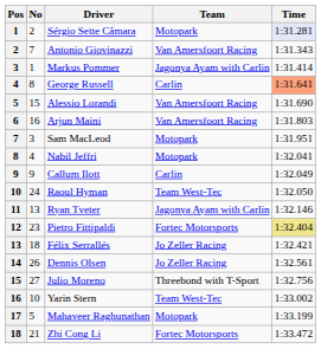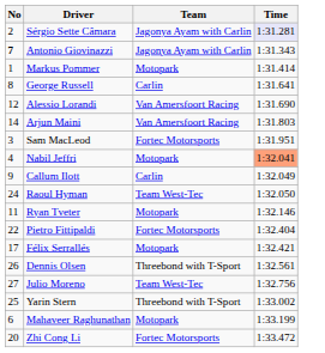 <table class="wikitable" style="font-size: 85%;">
 <tr>
-<th>Pos</th>
 <th>No</th>
 <th>Driver</th>
 <th>Team</th>
 <th>Time</th>
 </tr>
 <tr>
-<th>1</th>
 <td>2</td>
 <td> <a href='#'>Sérgio Sette Câmara</a></td>
-<td><a href='#'>Motopark</a></td>
+<td><a href='#'>Jagonya Ayam with Carlin</a></td>
 <td style="background: lavender;">1:31.281</td>
 </tr>
 <tr>
-<th>2</th>
-<td>7</td>
+<td><strong>7</strong></td>
 <td> <a href='#'>Antonio Giovinazzi</a></td>
-<td><a href='#'>Van Amersfoort Racing</a></td>
+<td><a href='#'>Jagonya Ayam with Carlin</a></td>
 <td>1:31.343</td>
 </tr>
 <tr>
-<th>3</th>
 <td>1</td>
 <td> <a href='#'>Markus Pommer</a></td>
-<td><a href='#'>Jagonya Ayam with Carlin</a></td>
+<td><a href='#'>Motopark</a></td>
 <td>1:31.414</td>
 </tr>
 <tr>
-<th>4</th>
 <td>8</td>
 <td> <a href='#'>George Russell</a></td>
 <td><a href='#'>Carlin</a></td>
-<td style="background: lightsalmon;">1:31.641</td>
+<td>1:31.641</td>
 </tr>
 <tr>
-<th>5</th>
-<td>15</td>
+<td>12</td>
 <td> <a href='#'>Alessio Lorandi</a></td>
 <td><a href='#'>Van Amersfoort Racing</a></td>
 <td>1:31.690</td>
 </tr>
 <tr>
-<th>6</th>
-<td>16</td>
+<td>14</td>
 <td> <a href='#'>Arjun Maini</a></td>
 <td><a href='#'>Van Amersfoort Racing</a></td>
 <td>1:31.803</td>
 </tr>
 <tr>
-<th>7</th>
 <td>3</td>
 <td> Sam MacLeod</td>
-<td><a href='#'>Motopark</a></td>
+<td><a href='#'>Fortec Motorsports</a></td>
 <td>1:31.951</td>
 </tr>
 <tr>
-<th>8</th>
 <td>4</td>
 <td> <a href='#'>Nabil Jeffri</a></td>
 <td><a href='#'>Motopark</a></td>
-<td>1:32.041</td>
+<td style="background: lightsalmon;">1:32.041</td>
 </tr>
 <tr>
-<th>9</th>
 <td>9</td>
 <td> <a href='#'>Callum Ilott</a></td>
 <td><a href='#'>Carlin</a></td>
 <td>1:32.049</td>
 </tr>
 <tr>
-<th>10</th>
 <td>24</td>
 <td> <a href='#'>Raoul Hyman</a></td>
 <td><a href='#'>Team West-Tec</a></td>
 <td>1:32.050</td>
 </tr>
 <tr>
-<th>11</th>
-<td>13</td>
+<td>11</td>
 <td> <a href='#'>Ryan Tveter</a></td>
-<td><a href='#'>Jagonya Ayam with Carlin</a></td>
+<td><a href='#'>Motopark</a></td>
 <td>1:32.146</td>
 </tr>
 <tr>
-<th>12</th>
-<td>23</td>
+<td>22</td>
 <td> <a href='#'>Pietro Fittipaldi</a></td>
 <td><a href='#'>Fortec Motorsports</a></td>
-<td style="background: khaki;">1:32.404</td>
+<td>1:32.404</td>
 </tr>
 <tr>
-<th>13</th>
-<td>18</td>
+<td>17</td>
 <td> <a href='#'>Félix Serrallés</a></td>
-<td><a href='#'>Jo Zeller Racing</a></td>
+<td><a href='#'>Motopark</a></td>
 <td>1:32.421</td>
 </tr>
 <tr>
-<th>14</th>
 <td>26</td>
 <td> <a href='#'>Dennis Olsen</a></td>
-<td><a href='#'>Jo Zeller Racing</a></td>
+<td>Threebond with T-Sport</td>
 <td>1:32.561</td>
 </tr>
 <tr>
-<th>15</th>
 <td>27</td>
 <td> <a href='#'>Julio Moreno</a></td>
-<td>Threebond with T-Sport</td>
+<td><a href='#'>Team West-Tec</a></td>
 <td>1:32.756</td>
 </tr>
 <tr>
-<th>16</th>
-<td>10</td>
+<td>25</td>
 <td> Yarin Stern</td>
-<td><a href='#'>Team West-Tec</a></td>
+<td>Threebond with T-Sport</td>
 <td>1:33.002</td>
 </tr>
 <tr>
-<th>17</th>
-<td>5</td>
+<td>6</td>
 <td> <a href='#'>Mahaveer Raghunathan</a></td>
 <td><a href='#'>Motopark</a></td>
 <td>1:33.199</td>
 </tr>
 <tr>
-<th>18</th>
-<td>21</td>
+<td>20</td>
 <td> <a href='#'>Zhi Cong Li</a></td>
 <td><a href='#'>Fortec Motorsports</a></td>
 <td>1:33.472</td>
 </tr>
 </table>
